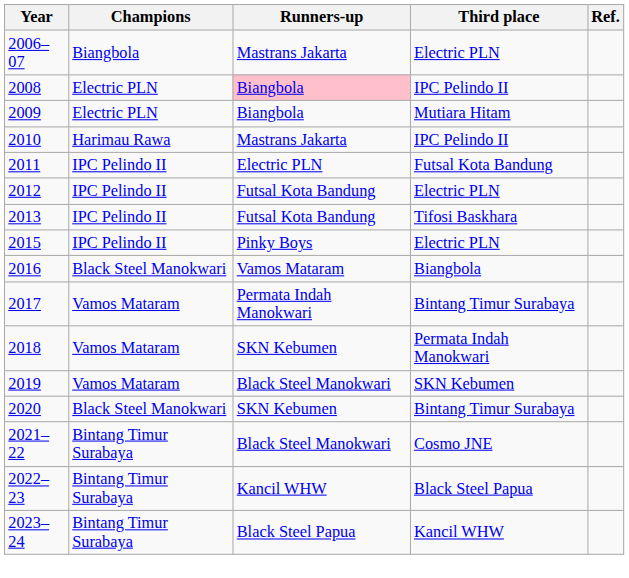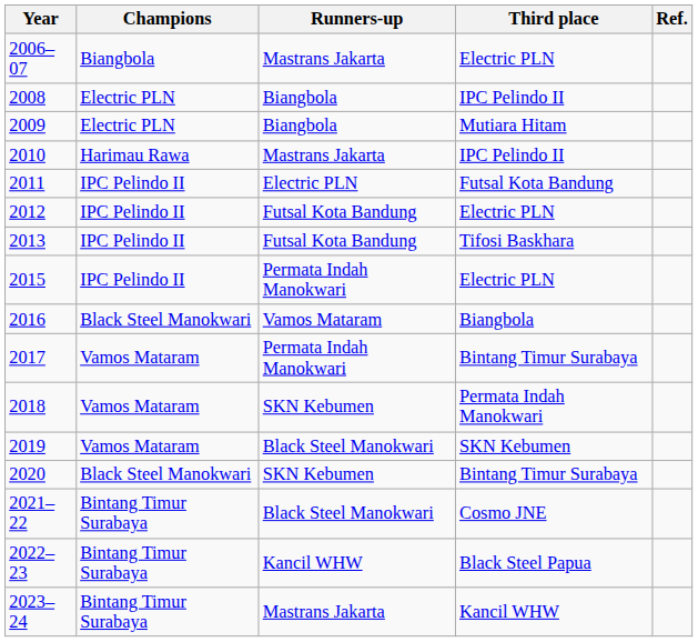 <table class="wikitable">
 <tr>
 <th>Year</th>
 <th>Champions</th>
 <th>Runners-up</th>
 <th>Third place</th>
 <th>Ref.</th>
 </tr>
 <tr>
 <td><a href='#'>2006–07</a></td>
 <td><a href='#'>Biangbola</a></td>
 <td><a href='#'>Mastrans Jakarta</a></td>
 <td><a href='#'>Electric PLN</a></td>
 <td></td>
 </tr>
 <tr>
 <td><a href='#'>2008</a></td>
 <td><a href='#'>Electric PLN</a></td>
-<td style="background: pink;"><a href='#'>Biangbola</a></td>
+<td><a href='#'>Biangbola</a></td>
 <td><a href='#'>IPC Pelindo II</a></td>
 <td></td>
 </tr>
 <tr>
 <td><a href='#'>2009</a></td>
 <td><a href='#'>Electric PLN</a></td>
 <td><a href='#'>Biangbola</a></td>
 <td><a href='#'>Mutiara Hitam</a></td>
 <td></td>
 </tr>
 <tr>
 <td><a href='#'>2010</a></td>
 <td><a href='#'>Harimau Rawa</a></td>
 <td><a href='#'>Mastrans Jakarta</a></td>
 <td><a href='#'>IPC Pelindo II</a></td>
 <td></td>
 </tr>
 <tr>
 <td><a href='#'>2011</a></td>
 <td><a href='#'>IPC Pelindo II</a></td>
 <td><a href='#'>Electric PLN</a></td>
 <td><a href='#'>Futsal Kota Bandung</a></td>
 <td></td>
 </tr>
 <tr>
 <td><a href='#'>2012</a></td>
 <td><a href='#'>IPC Pelindo II</a></td>
 <td><a href='#'>Futsal Kota Bandung</a></td>
 <td><a href='#'>Electric PLN</a></td>
 <td></td>
 </tr>
 <tr>
 <td><a href='#'>2013</a></td>
 <td><a href='#'>IPC Pelindo II</a></td>
 <td><a href='#'>Futsal Kota Bandung</a></td>
 <td><a href='#'>Tifosi Baskhara</a></td>
 <td></td>
 </tr>
 <tr>
 <td><a href='#'>2015</a></td>
 <td><a href='#'>IPC Pelindo II</a></td>
-<td><a href='#'>Pinky Boys</a></td>
+<td><a href='#'>Permata Indah Manokwari</a></td>
 <td><a href='#'>Electric PLN</a></td>
 <td></td>
 </tr>
 <tr>
 <td><a href='#'>2016</a></td>
 <td><a href='#'>Black Steel Manokwari</a></td>
 <td><a href='#'>Vamos Mataram</a></td>
 <td><a href='#'>Biangbola</a></td>
 <td></td>
 </tr>
 <tr>
 <td><a href='#'>2017</a></td>
 <td><a href='#'>Vamos Mataram</a></td>
 <td><a href='#'>Permata Indah Manokwari</a></td>
 <td><a href='#'>Bintang Timur Surabaya</a></td>
 <td></td>
 </tr>
 <tr>
 <td><a href='#'>2018</a></td>
 <td><a href='#'>Vamos Mataram</a></td>
 <td><a href='#'>SKN Kebumen</a></td>
 <td><a href='#'>Permata Indah Manokwari</a></td>
 <td></td>
 </tr>
 <tr>
 <td><a href='#'>2019</a></td>
 <td><a href='#'>Vamos Mataram</a></td>
 <td><a href='#'>Black Steel Manokwari</a></td>
 <td><a href='#'>SKN Kebumen</a></td>
 <td></td>
 </tr>
 <tr>
 <td><a href='#'>2020</a></td>
 <td><a href='#'>Black Steel Manokwari</a></td>
 <td><a href='#'>SKN Kebumen</a></td>
 <td><a href='#'>Bintang Timur Surabaya</a></td>
 <td></td>
 </tr>
 <tr>
 <td><a href='#'>2021–22</a></td>
 <td><a href='#'>Bintang Timur Surabaya</a></td>
 <td><a href='#'>Black Steel Manokwari</a></td>
 <td><a href='#'>Cosmo JNE</a></td>
 <td></td>
 </tr>
 <tr>
 <td><a href='#'>2022–23</a></td>
 <td><a href='#'>Bintang Timur Surabaya</a></td>
 <td><a href='#'>Kancil WHW</a></td>
 <td><a href='#'>Black Steel Papua</a></td>
 <td></td>
 </tr>
 <tr>
 <td><a href='#'>2023–24</a></td>
 <td><a href='#'>Bintang Timur Surabaya</a></td>
-<td><a href='#'>Black Steel Papua</a></td>
+<td><a href='#'>Mastrans Jakarta</a></td>
 <td><a href='#'>Kancil WHW</a></td>
 <td></td>
 </tr>
 </table>
